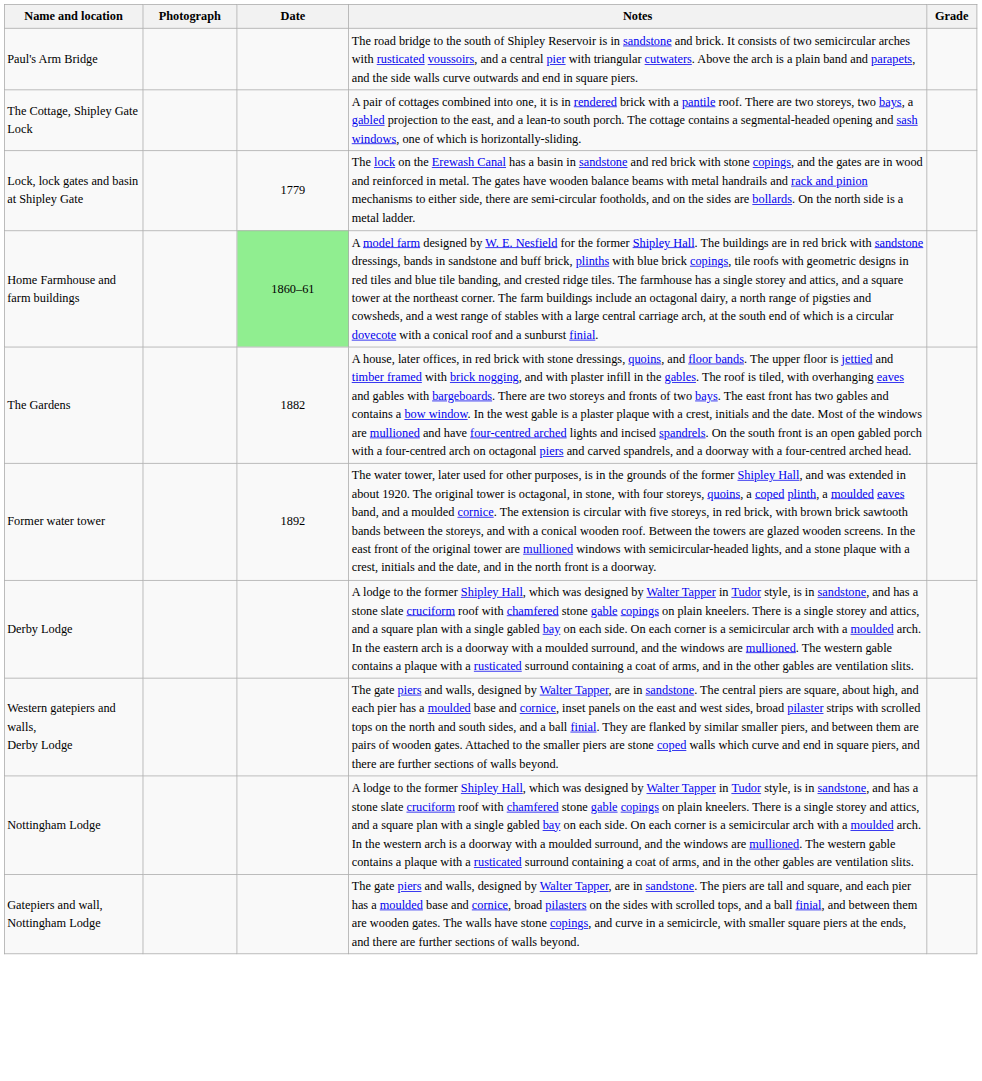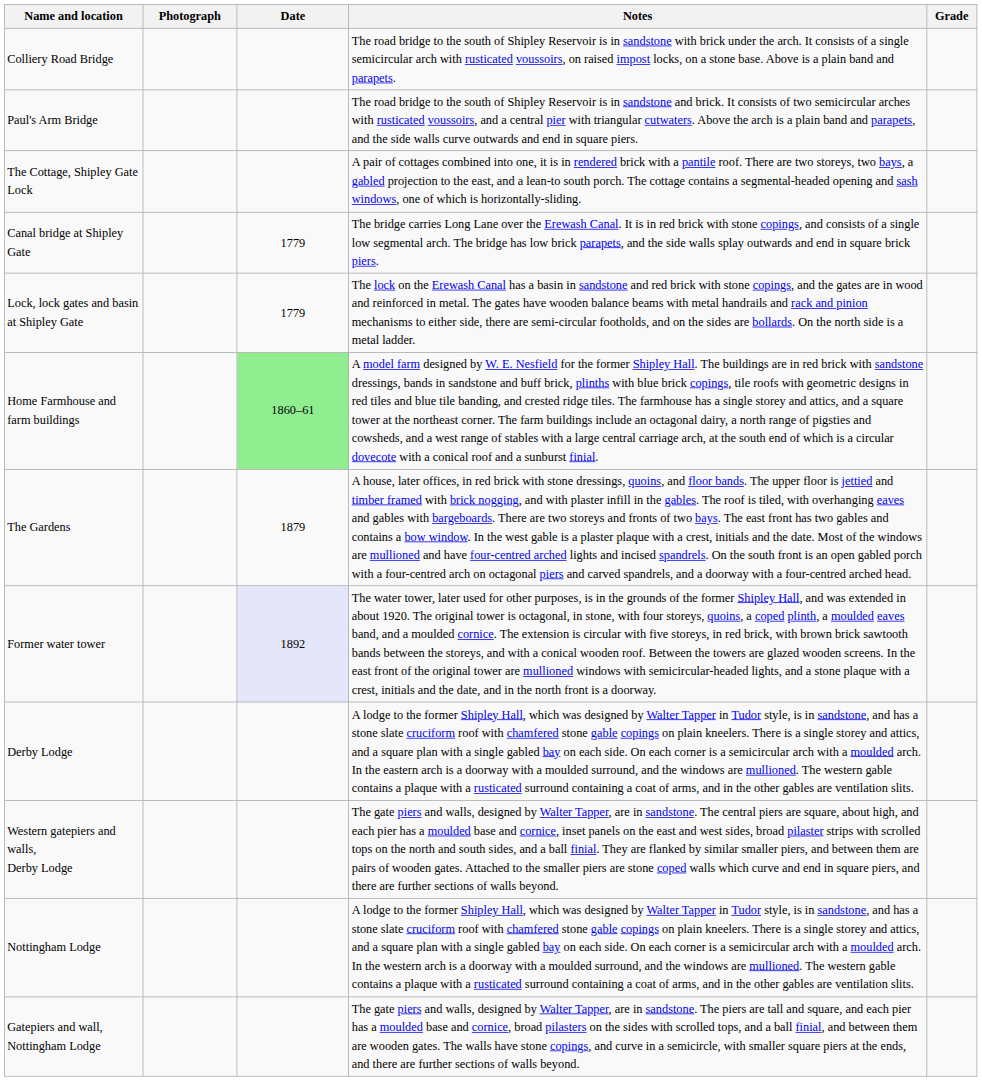 <table class="wikitable sortable plainrowheaders" style="width:100%; border:0; text-align:left; line-height:150%;">
 <tr>
 <th scope="col"  style="width:150px">Name and location</th>
 <th scope="col"  style="width:100px" class="unsortable">Photograph</th>
 <th scope="col"  style="width:120px">Date</th>
 <th scope="col"  style="width:650px" class="unsortable">Notes</th>
 <th scope="col"  style="width:50px">Grade</th>
+</tr>
+<tr>
+<td>Colliery Road Bridge<br><small></small></td>
+<td></td>
+<td align="center"></td>
+<td>The road bridge to the south of Shipley Reservoir is in <a href='#'>sandstone</a> with brick under the arch.  It consists of a single semicircular arch with <a href='#'>rusticated</a> <a href='#'>voussoirs</a>, on raised <a href='#'>impost</a> locks, on a stone base.  Above is a plain band and <a href='#'>parapets</a>.</td>
+<td align="center" ></td>
 </tr>
 <tr>
 <td>Paul's Arm Bridge<br><small></small></td>
 <td></td>
 <td align="center"></td>
 <td>The road bridge to the south of Shipley Reservoir is in <a href='#'>sandstone</a> and brick.  It consists of two semicircular arches with <a href='#'>rusticated</a> <a href='#'>voussoirs</a>, and a central <a href='#'>pier</a> with triangular <a href='#'>cutwaters</a>.  Above the arch is a plain band and <a href='#'>parapets</a>, and the side walls curve outwards and end in square piers.</td>
 <td align="center" ></td>
 </tr>
 <tr>
 <td>The Cottage, Shipley Gate Lock<br><small></small></td>
 <td></td>
 <td align="center"></td>
 <td>A pair of cottages combined into one, it is in <a href='#'>rendered</a> brick with a <a href='#'>pantile</a> roof.  There are two storeys, two <a href='#'>bays</a>, a <a href='#'>gabled</a> projection to the east, and a lean-to south porch.  The cottage contains a segmental-headed opening and <a href='#'>sash windows</a>, one of which is horizontally-sliding.</td>
+<td align="center" ></td>
+</tr>
+<tr>
+<td>Canal bridge at Shipley Gate<br><small></small></td>
+<td></td>
+<td align="center">1779</td>
+<td>The bridge carries Long Lane over the <a href='#'>Erewash Canal</a>.  It is in red brick with stone <a href='#'>copings</a>, and consists of a single low segmental arch.  The bridge has low brick <a href='#'>parapets</a>, and the side walls splay outwards and end in square brick <a href='#'>piers</a>.</td>
 <td align="center" ></td>
 </tr>
 <tr>
 <td>Lock, lock gates and basin at Shipley Gate<br><small></small></td>
 <td></td>
 <td align="center">1779</td>
 <td>The <a href='#'>lock</a> on the <a href='#'>Erewash Canal</a> has a basin in <a href='#'>sandstone</a> and red brick with stone <a href='#'>copings</a>, and the gates are in wood and reinforced in metal. The gates have wooden balance beams with metal handrails and <a href='#'>rack and pinion</a> mechanisms to either side, there are semi-circular footholds, and on the sides are <a href='#'>bollards</a>.  On the north side is a metal ladder.</td>
 <td align="center" ></td>
 </tr>
 <tr>
 <td>Home Farmhouse and farm buildings<br><small></small></td>
 <td></td>
 <td align="center" style="background: lightgreen;">1860–61</td>
 <td>A <a href='#'>model farm</a> designed by <a href='#'>W. E. Nesfield</a> for the former <a href='#'>Shipley Hall</a>.  The buildings are in red brick with <a href='#'>sandstone</a> dressings, bands in sandstone and buff brick, <a href='#'>plinths</a> with blue brick <a href='#'>copings</a>, tile roofs with geometric designs in red tiles and blue tile banding, and crested ridge tiles.  The farmhouse has a single storey and attics, and a square tower at the northeast corner.  The farm buildings include an octagonal dairy, a north range of pigsties and cowsheds, and a west range of stables with a large central carriage arch, at the south end of which is a circular <a href='#'>dovecote</a> with a conical roof and a sunburst <a href='#'>finial</a>.</td>
 <td align="center" ></td>
 </tr>
 <tr>
 <td>The Gardens<br><small></small></td>
 <td></td>
-<td align="center">1882</td>
+<td align="center">1879</td>
 <td>A house, later offices, in red brick with stone dressings, <a href='#'>quoins</a>, and <a href='#'>floor bands</a>.  The upper floor is <a href='#'>jettied</a> and <a href='#'>timber framed</a> with <a href='#'>brick nogging</a>, and with plaster infill in the <a href='#'>gables</a>.  The roof is tiled, with overhanging <a href='#'>eaves</a> and gables with <a href='#'>bargeboards</a>.  There are two storeys and fronts of two <a href='#'>bays</a>.  The east front has two gables and contains a <a href='#'>bow window</a>.  In the west gable is a plaster plaque with a crest, initials and the date.  Most of the windows are <a href='#'>mullioned</a> and have <a href='#'>four-centred arched</a> lights and incised <a href='#'>spandrels</a>.  On the south front is an open gabled porch with a four-centred arch on octagonal <a href='#'>piers</a> and carved spandrels, and a doorway with a four-centred arched head.</td>
 <td align="center" ></td>
 </tr>
 <tr>
 <td>Former water tower<br><small></small></td>
 <td></td>
-<td align="center">1892</td>
+<td align="center" style="background: lavender;">1892</td>
 <td>The water tower, later used for other purposes, is in the grounds of the former <a href='#'>Shipley Hall</a>, and was extended in about 1920.  The original tower is octagonal, in stone, with four storeys, <a href='#'>quoins</a>, a <a href='#'>coped</a> <a href='#'>plinth</a>, a <a href='#'>moulded</a> <a href='#'>eaves</a> band, and a moulded <a href='#'>cornice</a>.  The extension is circular with five storeys, in red brick, with brown brick sawtooth bands between the storeys, and with a conical wooden roof.  Between the towers are glazed wooden screens.  In the east front of the original tower are <a href='#'>mullioned</a> windows with semicircular-headed lights, and a stone plaque with a crest, initials and the date, and in the north front is a doorway.</td>
 <td align="center" ></td>
 </tr>
 <tr>
 <td>Derby Lodge<br><small></small></td>
 <td></td>
 <td align="center"></td>
 <td>A lodge to the former <a href='#'>Shipley Hall</a>, which was designed by <a href='#'>Walter Tapper</a> in <a href='#'>Tudor</a> style, is in <a href='#'>sandstone</a>, and has a stone slate <a href='#'>cruciform</a> roof with <a href='#'>chamfered</a> stone <a href='#'>gable</a> <a href='#'>copings</a> on plain kneelers.  There is a single storey and attics, and a square plan with a single gabled <a href='#'>bay</a> on each side.  On each corner is a semicircular arch with a <a href='#'>moulded</a> arch.  In the eastern arch is a doorway with a moulded surround, and the windows are <a href='#'>mullioned</a>.  The western gable contains a plaque with a <a href='#'>rusticated</a> surround containing a coat of arms, and in the other gables are ventilation slits.</td>
 <td align="center" ></td>
 </tr>
 <tr>
 <td>Western gatepiers and walls,<br>Derby Lodge<br><small></small></td>
 <td></td>
 <td align="center"></td>
 <td>The gate <a href='#'>piers</a> and walls, designed by <a href='#'>Walter Tapper</a>, are in <a href='#'>sandstone</a>.  The central piers are square, about  high, and each pier has a <a href='#'>moulded</a> base and <a href='#'>cornice</a>, inset panels on the east and west sides, broad <a href='#'>pilaster</a> strips with scrolled tops on the north and south sides, and a ball <a href='#'>finial</a>.  They are flanked by similar smaller piers, and between them are pairs of wooden gates.  Attached to the smaller piers are stone <a href='#'>coped</a> walls which curve and end in square piers, and there are further sections of walls beyond.</td>
 <td align="center" ></td>
 </tr>
 <tr>
 <td>Nottingham Lodge<br><small></small></td>
 <td></td>
 <td align="center"></td>
 <td>A lodge to the former <a href='#'>Shipley Hall</a>, which was designed by <a href='#'>Walter Tapper</a> in <a href='#'>Tudor</a> style, is in <a href='#'>sandstone</a>, and has a stone slate <a href='#'>cruciform</a> roof with <a href='#'>chamfered</a> stone <a href='#'>gable</a> <a href='#'>copings</a> on plain kneelers.  There is a single storey and attics, and a square plan with a single gabled <a href='#'>bay</a> on each side.  On each corner is a semicircular arch with a <a href='#'>moulded</a> arch.  In the western arch is a doorway with a moulded surround, and the windows are <a href='#'>mullioned</a>.  The western gable contains a plaque with a <a href='#'>rusticated</a> surround containing a coat of arms, and in the other gables are ventilation slits.</td>
 <td align="center" ></td>
 </tr>
 <tr>
 <td>Gatepiers and wall,<br>Nottingham Lodge<br><small></small></td>
 <td></td>
 <td align="center"></td>
 <td>The gate <a href='#'>piers</a> and walls, designed by <a href='#'>Walter Tapper</a>, are in <a href='#'>sandstone</a>.  The piers are tall and square, and each pier has a <a href='#'>moulded</a> base and <a href='#'>cornice</a>, broad <a href='#'>pilasters</a> on the sides with scrolled tops, and a ball <a href='#'>finial</a>, and between them are wooden gates.  The walls have stone <a href='#'>copings</a>, and curve in a semicircle, with smaller square piers at the ends, and there are further sections of walls beyond.</td>
 <td align="center" ></td>
 </tr>
 <tr>
 </tr>
 </table>
